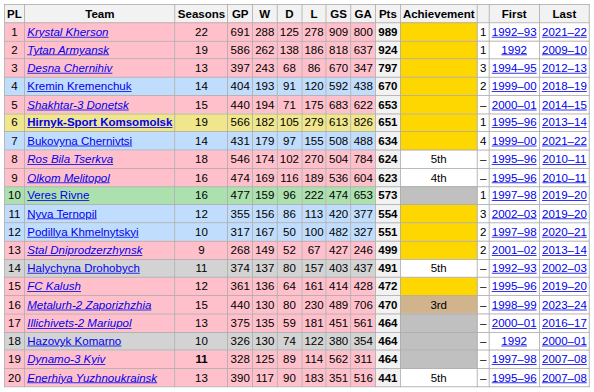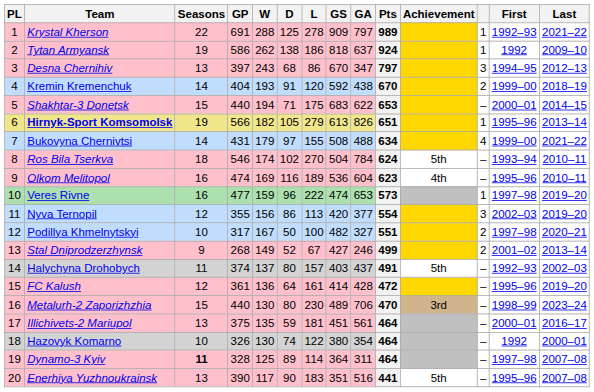 <table border=1 bordercolor="#CCCCCC" class=wikitable style="font-size:90%;">
 <tr align=LEFT valign=CENTER>
 <th>PL</th>
 <th>Team</th>
 <th>Seasons</th>
 <th>GP</th>
 <th>W</th>
 <th>D</th>
 <th>L</th>
 <th>GS</th>
 <th>GA</th>
 <th>Pts</th>
 <th>Achievement</th>
 <th></th>
 <th>First</th>
 <th>Last</th>
 </tr>
 <tr align=CENTER bgcolor=pink>
 <td>1</td>
 <td align=LEFT><em><a href='#'>Krystal Kherson</a></em></td>
 <td>22</td>
 <td>691</td>
 <td>288</td>
 <td>125</td>
 <td>278</td>
 <td>909</td>
-<td>800</td>
+<td>797</td>
 <th>989</th>
 <td bgcolor=gold></td>
 <td bgcolor=white>1</td>
 <td bgcolor=white><a href='#'>1992–93</a></td>
 <td bgcolor=white><a href='#'>2021–22</a></td>
 </tr>
 <tr align=CENTER bgcolor=pink>
 <td>2</td>
 <td align=LEFT><em><a href='#'>Tytan Armyansk</a></em></td>
 <td>19</td>
 <td>586</td>
 <td>262</td>
 <td>138</td>
 <td>186</td>
 <td>818</td>
 <td>637</td>
 <th>924</th>
 <td bgcolor=gold></td>
 <td bgcolor=white>1</td>
 <td bgcolor=white><a href='#'>1992</a></td>
 <td bgcolor=white><a href='#'>2009–10</a></td>
 </tr>
 <tr align=CENTER bgcolor=pink>
 <td>3</td>
 <td align=LEFT><em><a href='#'>Desna Chernihiv</a></em></td>
 <td>13</td>
 <td>397</td>
 <td>243</td>
 <td>68</td>
 <td>86</td>
 <td>670</td>
 <td>347</td>
 <th>797</th>
 <td bgcolor=gold></td>
 <td bgcolor=white>3</td>
 <td bgcolor=white><a href='#'>1994–95</a></td>
 <td bgcolor=white><a href='#'>2012–13</a></td>
 </tr>
 <tr align=CENTER valign=BOTTOM bgcolor=#C1DDFD>
 <td>4</td>
 <td align=LEFT><a href='#'>Kremin Kremenchuk</a></td>
 <td>14</td>
 <td>404</td>
 <td>193</td>
 <td>91</td>
 <td>120</td>
 <td>592</td>
 <td>438</td>
 <th>670</th>
 <td bgcolor=gold></td>
 <td bgcolor=white>2</td>
 <td bgcolor=white><a href='#'>1999–00</a></td>
 <td bgcolor=white><a href='#'>2018–19</a></td>
 </tr>
 <tr align=CENTER bgcolor=pink>
 <td>5</td>
 <td align=LEFT><em><a href='#'>Shakhtar-3 Donetsk</a></em></td>
 <td>15</td>
 <td>440</td>
 <td>194</td>
 <td>71</td>
 <td>175</td>
 <td>683</td>
 <td>622</td>
 <th>653</th>
 <td bgcolor=gold></td>
 <td bgcolor=white>–</td>
 <td bgcolor=white><a href='#'>2000–01</a></td>
 <td bgcolor=white><a href='#'>2014–15</a></td>
 </tr>
 <tr align=CENTER valign=BOTTOM bgcolor=khaki>
 <td>6</td>
 <td align=LEFT><strong><a href='#'>Hirnyk-Sport Komsomolsk</a></strong></td>
 <td>19</td>
 <td>566</td>
 <td>182</td>
 <td>105</td>
 <td>279</td>
 <td>613</td>
 <td>826</td>
 <th>651</th>
 <td bgcolor=gold></td>
 <td bgcolor=white>1</td>
 <td bgcolor=white><a href='#'>1995–96</a></td>
 <td bgcolor=white><a href='#'>2013–14</a></td>
 </tr>
 <tr align=CENTER valign=BOTTOM bgcolor=#C1DDFD>
 <td>7</td>
 <td align=LEFT><a href='#'>Bukovyna Chernivtsi</a></td>
 <td>14</td>
 <td>431</td>
 <td>179</td>
 <td>97</td>
 <td>155</td>
 <td>508</td>
 <td>488</td>
 <th>634</th>
 <td bgcolor=gold></td>
 <td bgcolor=white>4</td>
 <td bgcolor=white><a href='#'>1999–00</a></td>
 <td bgcolor=white><a href='#'>2021–22</a></td>
 </tr>
 <tr align=CENTER valign=BOTTOM bgcolor=pink>
 <td>8</td>
 <td align=LEFT><em><a href='#'>Ros Bila Tserkva</a></em></td>
 <td>18</td>
 <td>546</td>
 <td>174</td>
 <td>102</td>
 <td>270</td>
 <td>504</td>
 <td>784</td>
 <th>624</th>
 <td bgcolor=white>5th</td>
 <td bgcolor=white>–</td>
-<td bgcolor=white><a href='#'>1995–96</a></td>
+<td bgcolor=white><a href='#'>1993–94</a></td>
 <td bgcolor=white><a href='#'>2010–11</a></td>
 </tr>
 <tr align=CENTER valign=BOTTOM bgcolor=pink>
 <td>9</td>
 <td align=LEFT><em><a href='#'>Olkom Melitopol</a></em></td>
 <td>16</td>
 <td>474</td>
 <td>169</td>
 <td>116</td>
 <td>189</td>
 <td>536</td>
 <td>604</td>
 <th>623</th>
 <td bgcolor=white>4th</td>
 <td bgcolor=white>–</td>
 <td bgcolor=white><a href='#'>1995–96</a></td>
 <td bgcolor=white><a href='#'>2010–11</a></td>
 </tr>
 <tr align=CENTER valign=BOTTOM bgcolor=#ace1af>
 <td>10</td>
 <td align=LEFT><a href='#'>Veres Rivne</a></td>
 <td>16</td>
 <td>477</td>
 <td>159</td>
 <td>96</td>
 <td>222</td>
 <td>474</td>
 <td>653</td>
 <th>573</th>
 <td bgcolor=silver></td>
 <td bgcolor=white>1</td>
 <td bgcolor=white><a href='#'>1997–98</a></td>
 <td bgcolor=white><a href='#'>2019–20</a></td>
 </tr>
 <tr align=CENTER valign=BOTTOM bgcolor=#C1DDFD>
 <td>11</td>
 <td align=LEFT><a href='#'>Nyva Ternopil</a></td>
 <td>12</td>
 <td>355</td>
 <td>156</td>
 <td>86</td>
 <td>113</td>
 <td>420</td>
 <td>377</td>
 <th>554</th>
 <td bgcolor=gold></td>
 <td bgcolor=white>3</td>
 <td bgcolor=white><a href='#'>2002–03</a></td>
 <td bgcolor=white><a href='#'>2019–20</a></td>
 </tr>
 <tr align=CENTER valign=BOTTOM bgcolor=#C1DDFD>
 <td>12</td>
 <td align=LEFT><a href='#'>Podillya Khmelnytskyi</a></td>
 <td>10</td>
 <td>317</td>
 <td>167</td>
 <td>50</td>
 <td>100</td>
 <td>482</td>
 <td>327</td>
 <th>551</th>
 <td bgcolor=gold></td>
 <td bgcolor=white>2</td>
 <td bgcolor=white><a href='#'>1997–98</a></td>
 <td bgcolor=white><a href='#'>2020–21</a></td>
 </tr>
 <tr align=CENTER valign=BOTTOM bgcolor=pink>
 <td>13</td>
 <td align=LEFT><em><a href='#'>Stal Dniprodzerzhynsk</a></em></td>
 <td>9</td>
 <td>268</td>
 <td>149</td>
 <td>52</td>
 <td>67</td>
 <td>427</td>
 <td>246</td>
 <th>499</th>
 <td bgcolor=gold></td>
 <td bgcolor=white>2</td>
 <td bgcolor=white><a href='#'>2001–02</a></td>
 <td bgcolor=white><a href='#'>2013–14</a></td>
 </tr>
 <tr align=CENTER valign=BOTTOM bgcolor=lightgrey>
 <td>14</td>
 <td align=LEFT><a href='#'>Halychyna Drohobych</a></td>
 <td>11</td>
 <td>374</td>
 <td>137</td>
 <td>80</td>
 <td>157</td>
 <td>403</td>
 <td>437</td>
 <th>491</th>
 <td bgcolor=white>5th</td>
 <td bgcolor=white>–</td>
 <td bgcolor=white><a href='#'>1992–93</a></td>
 <td bgcolor=white><a href='#'>2002–03</a></td>
 </tr>
 <tr align=CENTER valign=BOTTOM bgcolor=pink>
 <td>15</td>
 <td align=LEFT><em><a href='#'>FC Kalush</a></em></td>
 <td>12</td>
 <td>361</td>
 <td>136</td>
 <td>64</td>
 <td>161</td>
 <td>414</td>
 <td>428</td>
 <th>472</th>
 <td bgcolor=gold></td>
 <td bgcolor=white>–</td>
 <td bgcolor=white><a href='#'>1995–96</a></td>
 <td bgcolor=white><a href='#'>2019–20</a></td>
 </tr>
 <tr align=CENTER valign=BOTTOM bgcolor=pink>
 <td>16</td>
 <td align=LEFT bgcolor=><em><a href='#'>Metalurh-2 Zaporizhzhia</a></em></td>
 <td>15</td>
 <td>440</td>
 <td>130</td>
 <td>80</td>
 <td>230</td>
 <td>489</td>
 <td>706</td>
 <th>470</th>
 <td bgcolor=tan>3rd</td>
 <td bgcolor=white>–</td>
 <td bgcolor=white><a href='#'>1998–99</a></td>
 <td bgcolor=white><a href='#'>2023–24</a></td>
 </tr>
 <tr align=CENTER valign=BOTTOM bgcolor=pink>
 <td>17</td>
 <td align=LEFT><em><a href='#'>Illichivets-2 Mariupol</a></em></td>
 <td>13</td>
 <td>375</td>
 <td>135</td>
 <td>59</td>
 <td>181</td>
 <td>451</td>
 <td>561</td>
 <th>464</th>
 <td bgcolor=silver></td>
 <td bgcolor=white>–</td>
 <td bgcolor=white><a href='#'>2000–01</a></td>
 <td bgcolor=white><a href='#'>2016–17</a></td>
 </tr>
 <tr align=CENTER valign=BOTTOM bgcolor=lightgrey>
 <td>18</td>
 <td align=LEFT><a href='#'>Hazovyk Komarno</a></td>
 <td>10</td>
 <td>326</td>
 <td>130</td>
 <td>74</td>
 <td>122</td>
 <td>380</td>
 <td>354</td>
 <th>464</th>
 <td bgcolor=silver></td>
 <td bgcolor=white>–</td>
 <td bgcolor=white><a href='#'>1992</a></td>
 <td bgcolor=white><a href='#'>2000–01</a></td>
 </tr>
 <tr align=CENTER valign=BOTTOM bgcolor=pink>
 <td>19</td>
 <td align=LEFT><em><a href='#'>Dynamo-3 Kyiv</a></em></td>
 <td><strong>11</strong></td>
 <td>328</td>
 <td>125</td>
 <td>89</td>
 <td>114</td>
-<td>562</td>
+<td>364</td>
 <td>311</td>
 <th>464</th>
 <td bgcolor=silver></td>
 <td bgcolor=white>–</td>
 <td bgcolor=white><a href='#'>1997–98</a></td>
 <td bgcolor=white><a href='#'>2007–08</a></td>
 </tr>
 <tr align=CENTER valign=BOTTOM bgcolor=pink>
 <td>20</td>
 <td align=LEFT><em><a href='#'>Enerhiya Yuzhnoukrainsk</a></em></td>
 <td>13</td>
 <td>390</td>
 <td>117</td>
 <td>90</td>
 <td>183</td>
 <td>351</td>
 <td>516</td>
 <th>441</th>
 <td bgcolor=white>5th</td>
 <td bgcolor=white>–</td>
 <td bgcolor=white><a href='#'>1995–96</a></td>
 <td bgcolor=white><a href='#'>2007–08</a></td>
 </tr>
 </table>
